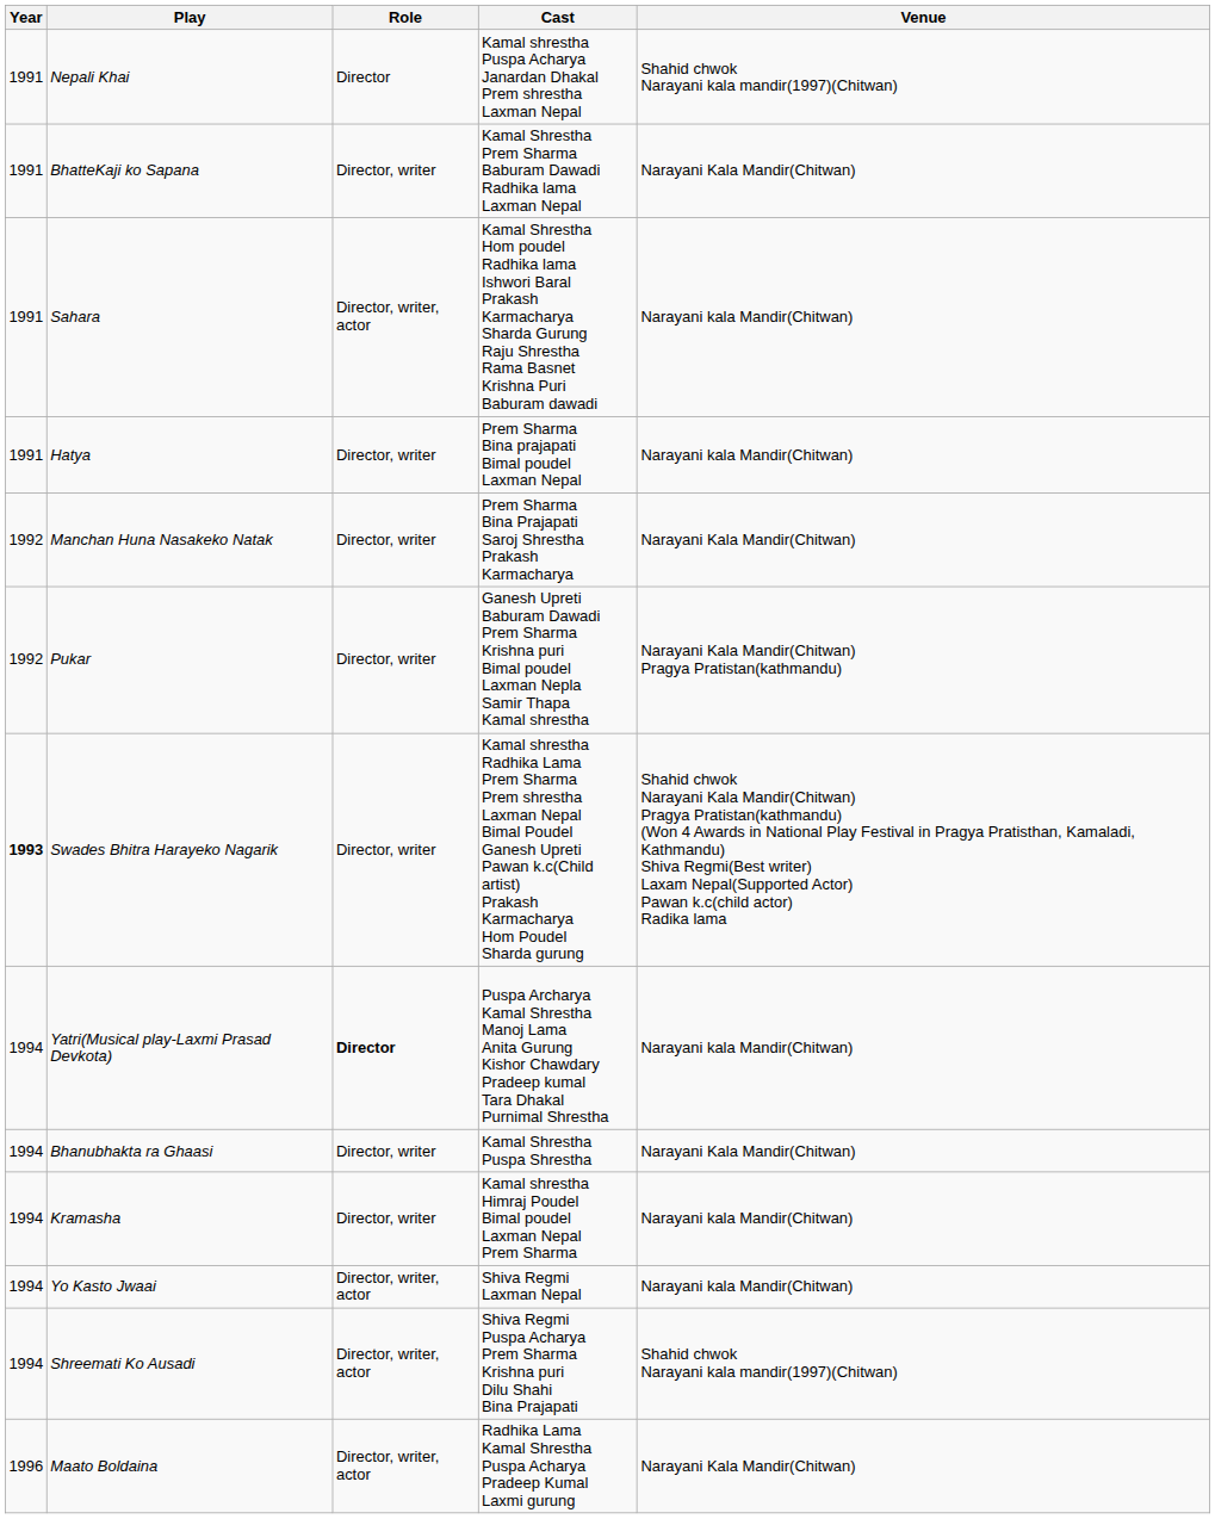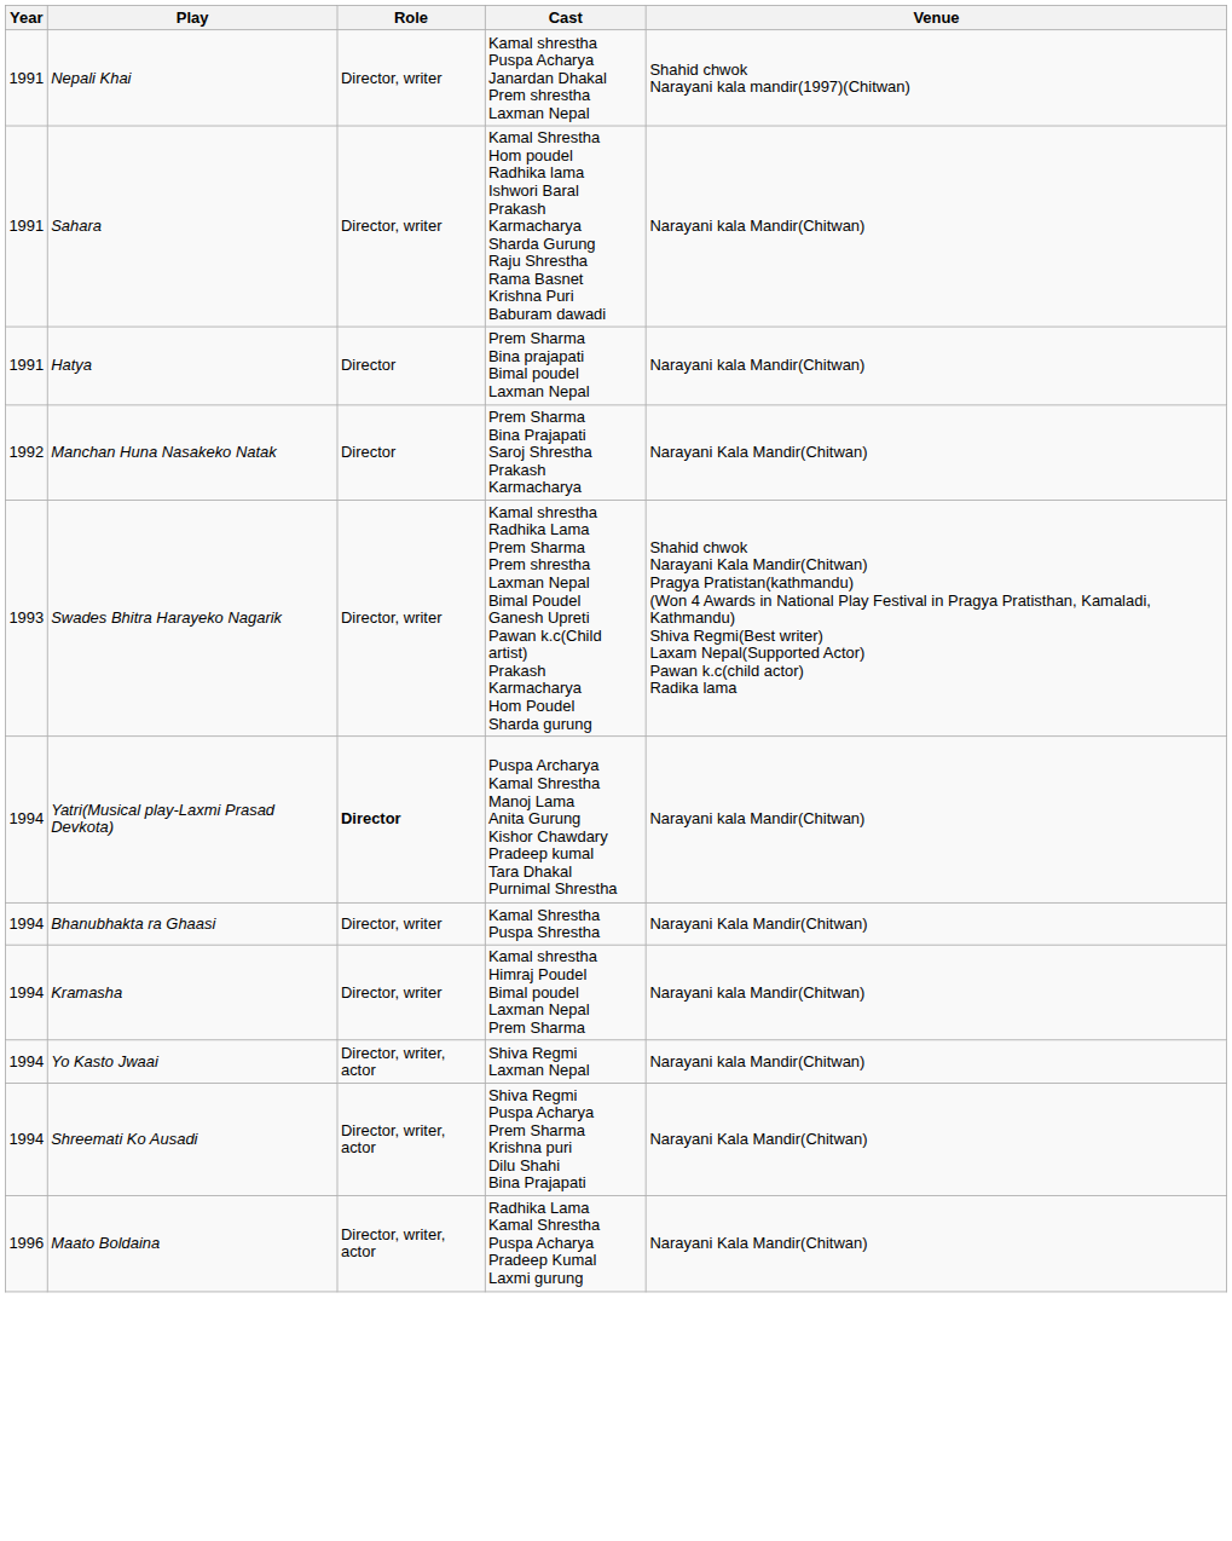 <table class="wikitable">
 <tr>
 <th>Year</th>
 <th>Play</th>
 <th>Role</th>
 <th>Cast</th>
 <th>Venue</th>
 </tr>
 <tr>
 <td>1991</td>
 <td><em>Nepali Khai</em></td>
-<td>Director</td>
+<td>Director, writer</td>
 <td>Kamal shrestha<br>Puspa Acharya<br>Janardan Dhakal<br>Prem shrestha<br>Laxman Nepal</td>
 <td>Shahid chwok <br> Narayani kala mandir(1997)(Chitwan)</td>
 </tr>
 <tr>
 <td>1991</td>
-<td><em>BhatteKaji ko Sapana</em></td>
+<td><em>Sahara</em></td>
 <td>Director, writer</td>
-<td>Kamal Shrestha<br>Prem Sharma<br>Baburam Dawadi<br>Radhika lama<br>Laxman Nepal</td>
-<td>Narayani Kala Mandir(Chitwan)</td>
-</tr>
-<tr>
-<td>1991</td>
-<td><em>Sahara</em></td>
-<td>Director, writer, actor</td>
 <td>Kamal Shrestha<br>Hom poudel<br>Radhika lama<br>Ishwori Baral<br>Prakash Karmacharya<br>Sharda Gurung<br>Raju Shrestha<br>Rama Basnet<br>Krishna Puri<br>Baburam dawadi</td>
 <td>Narayani kala Mandir(Chitwan)</td>
 </tr>
 <tr>
 <td>1991</td>
 <td><em>Hatya</em></td>
-<td>Director, writer</td>
+<td>Director</td>
 <td>Prem Sharma<br>Bina prajapati<br>Bimal poudel<br>Laxman Nepal</td>
 <td>Narayani kala Mandir(Chitwan)</td>
 </tr>
 <tr>
 <td>1992</td>
 <td><em>Manchan Huna Nasakeko Natak</em></td>
-<td>Director, writer</td>
+<td>Director</td>
 <td>Prem Sharma<br>Bina Prajapati<br>Saroj Shrestha<br>Prakash Karmacharya</td>
 <td>Narayani Kala Mandir(Chitwan)</td>
 </tr>
 <tr>
-<td>1992</td>
-<td><em>Pukar</em></td>
-<td>Director, writer</td>
-<td>Ganesh Upreti<br>Baburam Dawadi<br>Prem Sharma<br>Krishna puri<br>Bimal poudel<br>Laxman Nepla<br>Samir Thapa<br>Kamal shrestha</td>
-<td>Narayani Kala Mandir(Chitwan)<br>Pragya Pratistan(kathmandu)</td>
-</tr>
-<tr>
-<td><strong>1993</strong></td>
+<td>1993</td>
 <td><em>Swades Bhitra Harayeko Nagarik</em></td>
 <td>Director, writer</td>
 <td>Kamal shrestha<br>Radhika Lama<br>Prem Sharma<br>Prem shrestha<br>Laxman Nepal<br>Bimal Poudel<br>Ganesh Upreti<br>Pawan k.c(Child artist)<br>Prakash Karmacharya<br>Hom Poudel<br>Sharda gurung</td>
 <td>Shahid chwok <br> Narayani Kala Mandir(Chitwan)<br>Pragya Pratistan(kathmandu)<br>(Won 4 Awards in National Play Festival in Pragya Pratisthan, Kamaladi, Kathmandu)<br>Shiva Regmi(Best writer)<br>Laxam Nepal(Supported Actor)<br>Pawan k.c(child actor)<br>Radika lama</td>
 </tr>
 <tr>
 <td>1994</td>
 <td><em>Yatri(Musical play-Laxmi Prasad Devkota)</em></td>
 <td><strong>Director</strong></td>
 <td><br>Puspa Archarya<br>Kamal Shrestha<br>Manoj Lama<br>Anita Gurung<br>Kishor Chawdary<br>Pradeep kumal<br>Tara Dhakal<br>Purnimal Shrestha</td>
 <td>Narayani kala Mandir(Chitwan)</td>
 </tr>
 <tr>
 <td>1994</td>
 <td><em>Bhanubhakta ra Ghaasi</em></td>
 <td>Director, writer</td>
 <td>Kamal Shrestha<br>Puspa Shrestha</td>
 <td>Narayani Kala Mandir(Chitwan)</td>
 </tr>
 <tr>
 <td>1994</td>
 <td><em>Kramasha</em></td>
 <td>Director, writer</td>
 <td>Kamal shrestha<br>Himraj Poudel<br>Bimal poudel<br>Laxman Nepal <br>Prem Sharma</td>
 <td>Narayani kala Mandir(Chitwan)</td>
 </tr>
 <tr>
 <td>1994</td>
 <td><em>Yo Kasto Jwaai</em></td>
 <td>Director, writer, actor</td>
 <td>Shiva Regmi<br>Laxman Nepal</td>
 <td>Narayani kala Mandir(Chitwan)</td>
 </tr>
 <tr>
 <td>1994</td>
 <td><em>Shreemati Ko Ausadi</em></td>
 <td>Director, writer, actor</td>
 <td>Shiva Regmi<br>Puspa Acharya<br>Prem Sharma<br>Krishna puri<br>Dilu Shahi<br>Bina Prajapati</td>
-<td>Shahid chwok <br> Narayani kala mandir(1997)(Chitwan)</td>
+<td>Narayani Kala Mandir(Chitwan)</td>
 </tr>
 <tr>
 <td>1996</td>
 <td><em>Maato Boldaina</em></td>
 <td>Director, writer, actor</td>
 <td>Radhika Lama<br>Kamal Shrestha<br>Puspa Acharya<br>Pradeep Kumal<br>Laxmi gurung</td>
 <td>Narayani Kala Mandir(Chitwan)</td>
 </tr>
 </table>
